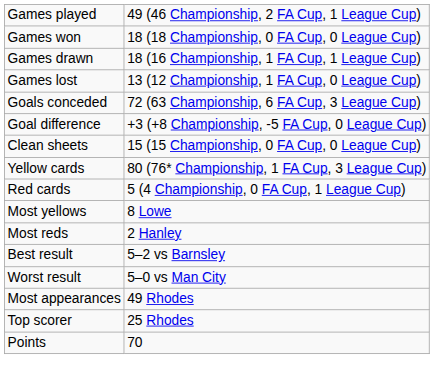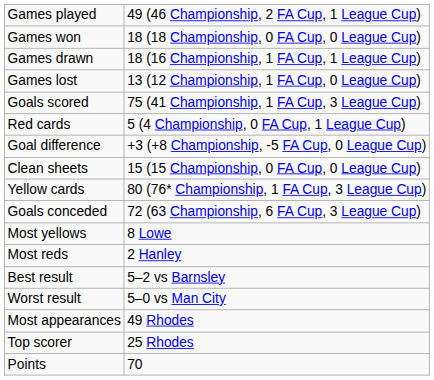 <table class="wikitable">
 <tr>
 <td>Games played</td>
 <td>49 (46 <a href='#'>Championship</a>, 2 <a href='#'>FA Cup</a>, 1 <a href='#'>League Cup</a>)</td>
 </tr>
 <tr>
 <td>Games won</td>
 <td>18 (18 <a href='#'>Championship</a>, 0 <a href='#'>FA Cup</a>, 0 <a href='#'>League Cup</a>)</td>
 </tr>
 <tr>
 <td>Games drawn</td>
 <td>18 (16 <a href='#'>Championship</a>, 1 <a href='#'>FA Cup</a>, 1 <a href='#'>League Cup</a>)</td>
 </tr>
 <tr>
 <td>Games lost</td>
 <td>13 (12 <a href='#'>Championship</a>, 1 <a href='#'>FA Cup</a>, 0 <a href='#'>League Cup</a>)</td>
 </tr>
 <tr>
-<td>Goals conceded</td>
-<td>72 (63 <a href='#'>Championship</a>, 6 <a href='#'>FA Cup</a>, 3 <a href='#'>League Cup</a>)</td>
+<td>Goals scored</td>
+<td>75 (41 <a href='#'>Championship</a>, 1 <a href='#'>FA Cup</a>, 3 <a href='#'>League Cup</a>)</td>
+</tr>
+<tr>
+<td>Red cards</td>
+<td>5 (4 <a href='#'>Championship</a>, 0 <a href='#'>FA Cup</a>, 1 <a href='#'>League Cup</a>)</td>
 </tr>
 <tr>
 <td>Goal difference</td>
 <td>+3 (+8 <a href='#'>Championship</a>, -5 <a href='#'>FA Cup</a>, 0 <a href='#'>League Cup</a>)</td>
 </tr>
 <tr>
 <td>Clean sheets</td>
 <td>15 (15 <a href='#'>Championship</a>, 0 <a href='#'>FA Cup</a>, 0 <a href='#'>League Cup</a>)</td>
 </tr>
 <tr>
 <td>Yellow cards</td>
 <td>80 (76* <a href='#'>Championship</a>, 1 <a href='#'>FA Cup</a>, 3 <a href='#'>League Cup</a>)</td>
 </tr>
 <tr>
-<td>Red cards</td>
-<td>5 (4 <a href='#'>Championship</a>, 0 <a href='#'>FA Cup</a>, 1 <a href='#'>League Cup</a>)</td>
+<td>Goals conceded</td>
+<td>72 (63 <a href='#'>Championship</a>, 6 <a href='#'>FA Cup</a>, 3 <a href='#'>League Cup</a>)</td>
 </tr>
 <tr>
 <td>Most yellows</td>
 <td>8   <a href='#'>Lowe</a></td>
 </tr>
 <tr>
 <td>Most reds</td>
 <td>2     <a href='#'>Hanley</a></td>
 </tr>
 <tr>
 <td>Best result</td>
 <td>5–2 vs <a href='#'>Barnsley</a></td>
 </tr>
 <tr>
 <td>Worst result</td>
 <td>5–0 vs <a href='#'>Man City</a></td>
 </tr>
 <tr>
 <td>Most appearances</td>
 <td>49 <a href='#'>Rhodes</a></td>
 </tr>
 <tr>
 <td>Top scorer</td>
 <td>25 <a href='#'>Rhodes</a></td>
 </tr>
 <tr>
 <td>Points</td>
 <td>70</td>
 </tr>
 </table>
